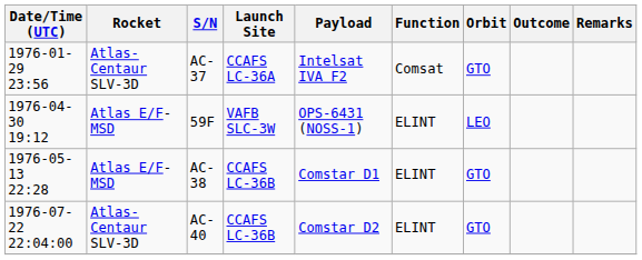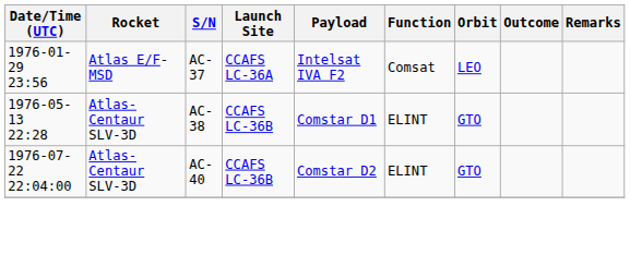 <table class="wikitable" style="margin: 1em 1em 1em 0";>
 <tr>
 <th>Date/Time<br>(<a href='#'>UTC</a>)</th>
 <th>Rocket</th>
 <th><a href='#'>S/N</a></th>
 <th>Launch Site</th>
 <th>Payload</th>
 <th>Function</th>
 <th>Orbit</th>
 <th>Outcome</th>
 <th>Remarks</th>
 </tr>
 <tr>
 <td>1976-01-29<br>23:56</td>
-<td><a href='#'>Atlas-Centaur</a> SLV-3D</td>
+<td><a href='#'>Atlas E/F</a>-<a href='#'>MSD</a></td>
 <td>AC-37</td>
 <td><a href='#'>CCAFS</a> <a href='#'>LC-36A</a></td>
 <td><a href='#'>Intelsat IVA F2</a></td>
 <td>Comsat</td>
-<td><a href='#'>GTO</a></td>
-<td></td>
-<td></td>
-</tr>
-<tr>
-<td>1976-04-30<br>19:12</td>
-<td><a href='#'>Atlas E/F</a>-<a href='#'>MSD</a></td>
-<td>59F</td>
-<td><a href='#'>VAFB</a> <a href='#'>SLC-3W</a></td>
-<td><a href='#'>OPS-6431</a> (<a href='#'>NOSS-1</a>)</td>
-<td>ELINT</td>
 <td><a href='#'>LEO</a></td>
 <td></td>
 <td></td>
 </tr>
 <tr>
 <td>1976-05-13<br>22:28</td>
-<td><a href='#'>Atlas E/F</a>-<a href='#'>MSD</a></td>
+<td><a href='#'>Atlas-Centaur</a> SLV-3D</td>
 <td>AC-38</td>
 <td><a href='#'>CCAFS</a> <a href='#'>LC-36B</a></td>
 <td><a href='#'>Comstar D1</a></td>
 <td>ELINT</td>
 <td><a href='#'>GTO</a></td>
 <td></td>
 <td></td>
 </tr>
 <tr>
 <td>1976-07-22<br>22:04:00</td>
 <td><a href='#'>Atlas-Centaur</a> SLV-3D</td>
 <td>AC-40</td>
 <td><a href='#'>CCAFS</a> <a href='#'>LC-36B</a></td>
 <td><a href='#'>Comstar D2</a></td>
 <td>ELINT</td>
 <td><a href='#'>GTO</a></td>
 <td></td>
 <td></td>
 </tr>
 <tr>
 </tr>
 </table>
